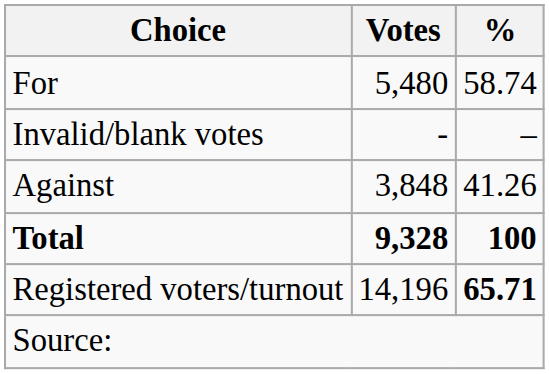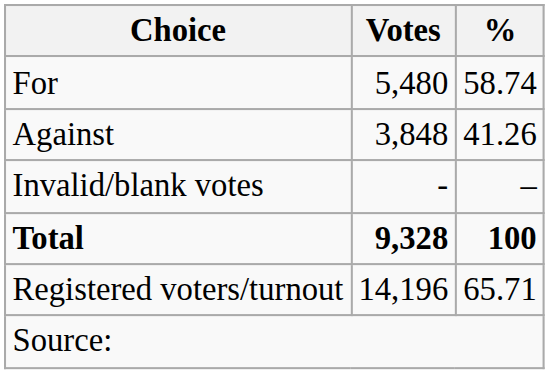 <table class=wikitable style=text-align:right>
 <tr>
 <th>Choice</th>
 <th>Votes</th>
 <th>%</th>
 </tr>
 <tr>
 <td align=left>For</td>
 <td>5,480</td>
 <td>58.74</td>
 </tr>
 <tr>
+<td align=left>Against</td>
+<td>3,848</td>
+<td>41.26</td>
+</tr>
+<tr>
 <td align=left>Invalid/blank votes</td>
 <td>-</td>
 <td>–</td>
-</tr>
-<tr>
-<td align=left>Against</td>
-<td>3,848</td>
-<td>41.26</td>
 </tr>
 <tr>
 <td align=left><strong>Total</strong></td>
 <td><strong>9,328</strong></td>
 <td><strong>100</strong></td>
 </tr>
 <tr>
 <td align=left>Registered voters/turnout</td>
 <td>14,196</td>
-<td><strong>65.71</strong></td>
+<td>65.71</td>
 </tr>
 <tr>
 <td colspan=3 align=left>Source: </td>
 </tr>
 </table>
